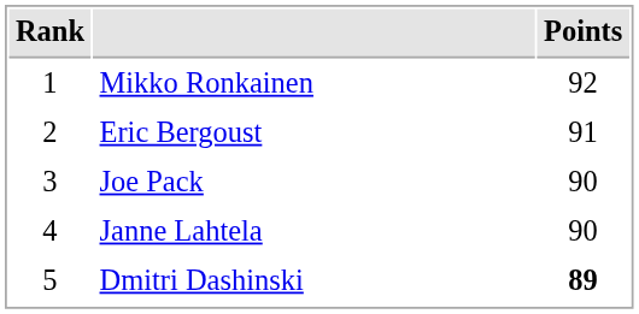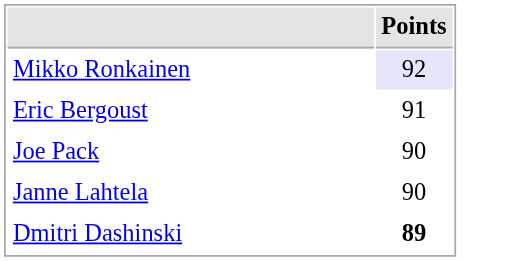 <table cellspacing="1" cellpadding="3" style="border:1px solid #AAAAAA;font-size:86%">
 <tr bgcolor="#E4E4E4">
-<th style="border-bottom:1px solid #AAAAAA" width=10>Rank</th>
 <th style="border-bottom:1px solid #AAAAAA" width=200></th>
 <th style="border-bottom:1px solid #AAAAAA" width=20>Points</th>
 </tr>
 <tr>
-<td align="center">1</td>
 <td> <a href='#'>Mikko Ronkainen</a></td>
-<td align=center>92</td>
+<td align=center style="background: lavender;">92</td>
 </tr>
 <tr>
-<td align="center">2</td>
 <td> <a href='#'>Eric Bergoust</a></td>
 <td align=center>91</td>
 </tr>
 <tr>
-<td align="center">3</td>
 <td> <a href='#'>Joe Pack</a></td>
 <td align=center>90</td>
 </tr>
 <tr>
-<td align="center">4</td>
 <td> <a href='#'>Janne Lahtela</a></td>
 <td align=center>90</td>
 </tr>
 <tr>
-<td align="center">5</td>
 <td> <a href='#'>Dmitri Dashinski</a></td>
 <td align=center><strong>89</strong></td>
 </tr>
 </table>
